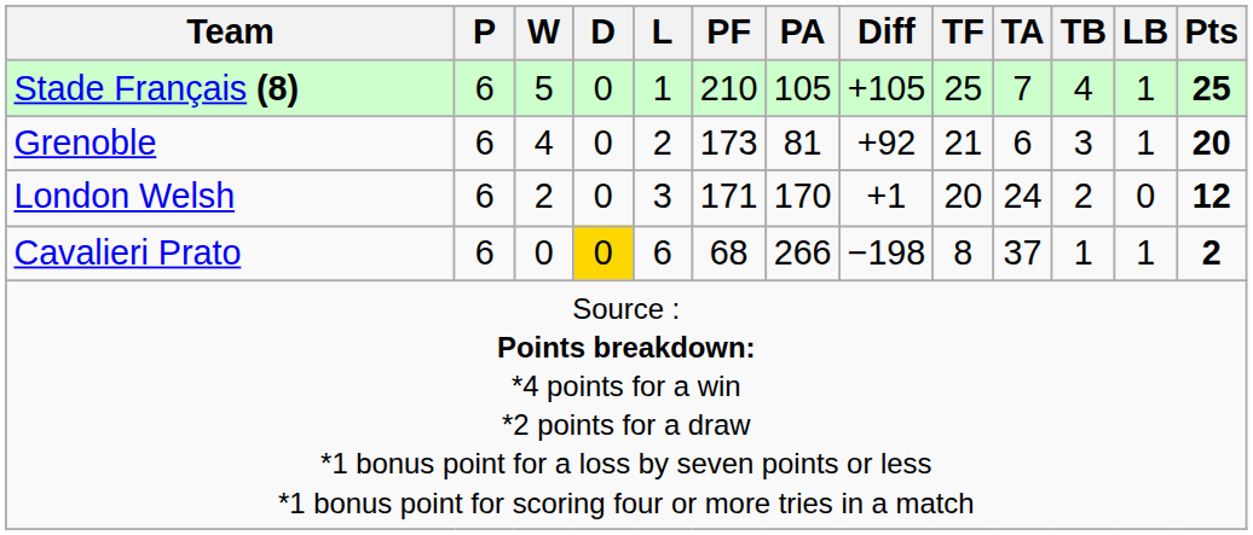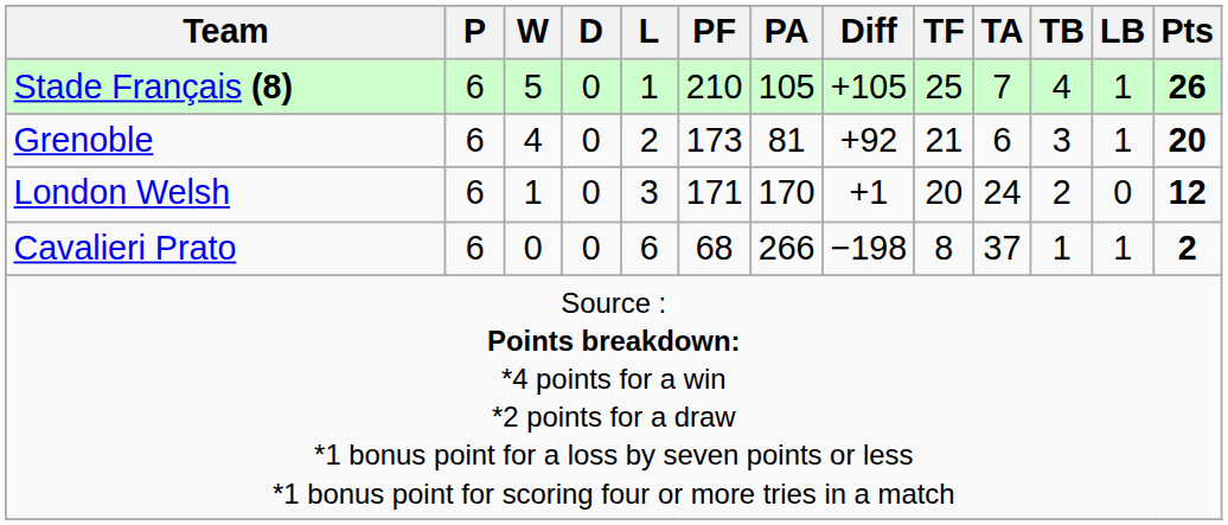 <table class="wikitable" style="text-align: center;">
 <tr>
 <th style="width:200px;">Team</th>
 <th width="20">P</th>
 <th width="20">W</th>
 <th width="20">D</th>
 <th width="20">L</th>
 <th width="20">PF</th>
 <th width="20">PA</th>
 <th width="20">Diff</th>
 <th width="20">TF</th>
 <th width="20">TA</th>
 <th width="20">TB</th>
 <th width="20">LB</th>
 <th width="20">Pts</th>
 </tr>
 <tr bgcolor="#ccffcc">
 <td align=left> <a href='#'>Stade Français</a> <strong>(8)</strong></td>
 <td>6</td>
 <td>5</td>
 <td>0</td>
 <td>1</td>
 <td>210</td>
 <td>105</td>
 <td>+105</td>
 <td>25</td>
 <td>7</td>
 <td>4</td>
 <td>1</td>
-<td><strong>25</strong></td>
+<td><strong>26</strong></td>
 </tr>
 <tr>
 <td align=left> <a href='#'>Grenoble</a></td>
 <td>6</td>
 <td>4</td>
 <td>0</td>
 <td>2</td>
 <td>173</td>
 <td>81</td>
 <td>+92</td>
 <td>21</td>
 <td>6</td>
 <td>3</td>
 <td>1</td>
 <td><strong>20</strong></td>
 </tr>
 <tr>
 <td align=left> <a href='#'>London Welsh</a></td>
 <td>6</td>
-<td>2</td>
+<td>1</td>
 <td>0</td>
 <td>3</td>
 <td>171</td>
 <td>170</td>
 <td>+1</td>
 <td>20</td>
 <td>24</td>
 <td>2</td>
 <td>0</td>
 <td><strong>12</strong></td>
 </tr>
 <tr>
 <td align=left> <a href='#'>Cavalieri Prato</a></td>
 <td>6</td>
 <td>0</td>
-<td style="background: gold;">0</td>
+<td>0</td>
 <td>6</td>
 <td>68</td>
 <td>266</td>
 <td>−198</td>
 <td>8</td>
 <td>37</td>
 <td>1</td>
 <td>1</td>
 <td><strong>2</strong></td>
 </tr>
 <tr |align=left|>
 <td colspan="14" style="border:0px"><small>Source :  <br><strong>Points breakdown:</strong><br>*4 points for a win<br>*2 points for a draw<br>*1 bonus point for a loss by seven points or less<br>*1 bonus point for scoring four or more tries in a match</small></td>
 </tr>
 </table>
